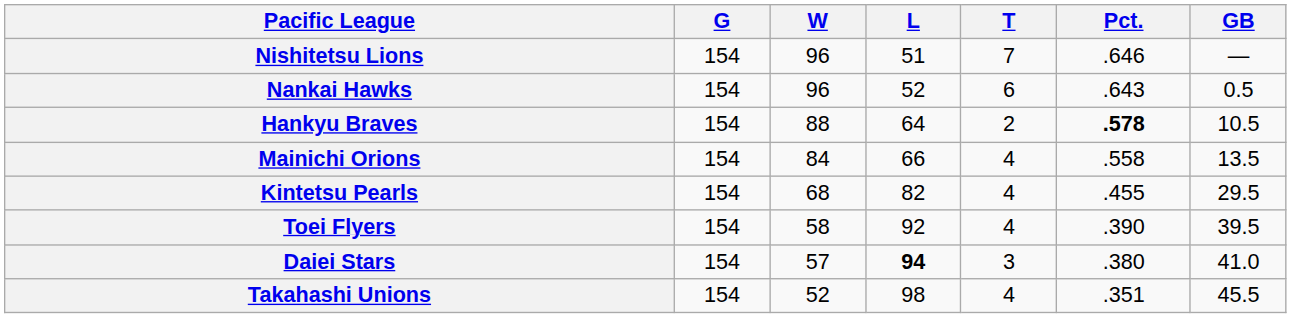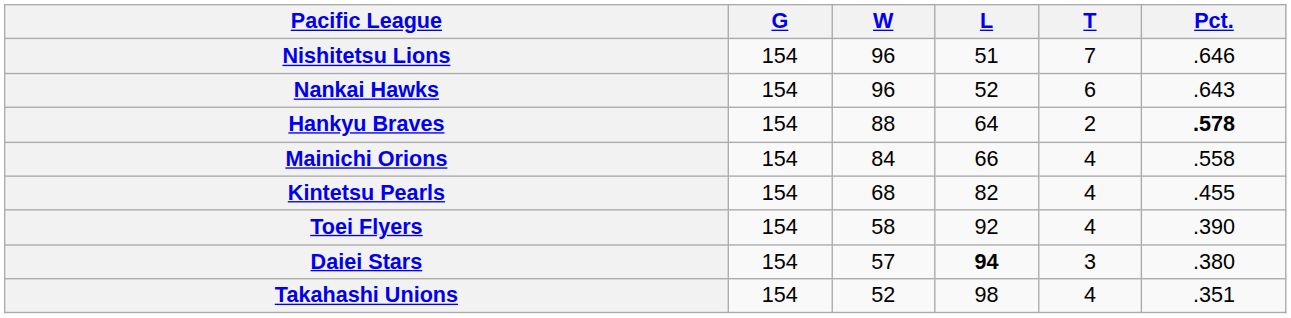 <table class="wikitable plainrowheaders" width="60%" style="text-align:center;">
 <tr>
 <th scope="col" width="35%"><a href='#'>Pacific League</a></th>
 <th scope="col" width="5%"><a href='#'>G</a></th>
 <th scope="col" width="5%"><a href='#'>W</a></th>
 <th scope="col" width="5%"><a href='#'>L</a></th>
 <th scope="col" width="5%"><a href='#'>T</a></th>
 <th scope="col" width="7%"><a href='#'>Pct.</a></th>
-<th scope="col" width="5%"><a href='#'>GB</a></th>
 </tr>
 <tr>
 <th scope="row" style="text-align:center;"><a href='#'>Nishitetsu Lions</a></th>
 <td>154</td>
 <td>96</td>
 <td>51</td>
 <td>7</td>
 <td>.646</td>
-<td>—</td>
 </tr>
 <tr>
 <th scope="row" style="text-align:center;"><a href='#'>Nankai Hawks</a></th>
 <td>154</td>
 <td>96</td>
 <td>52</td>
 <td>6</td>
 <td>.643</td>
-<td>0.5</td>
 </tr>
 <tr>
 <th scope="row" style="text-align:center;"><a href='#'>Hankyu Braves</a></th>
 <td>154</td>
 <td>88</td>
 <td>64</td>
 <td>2</td>
 <td><strong>.578</strong></td>
-<td>10.5</td>
 </tr>
 <tr>
 <th scope="row" style="text-align:center;"><a href='#'>Mainichi Orions</a></th>
 <td>154</td>
 <td>84</td>
 <td>66</td>
 <td>4</td>
 <td>.558</td>
-<td>13.5</td>
 </tr>
 <tr>
 <th scope="row" style="text-align:center;"><a href='#'>Kintetsu Pearls</a></th>
 <td>154</td>
 <td>68</td>
 <td>82</td>
 <td>4</td>
 <td>.455</td>
-<td>29.5</td>
 </tr>
 <tr>
 <th scope="row" style="text-align:center;"><a href='#'>Toei Flyers</a></th>
 <td>154</td>
 <td>58</td>
 <td>92</td>
 <td>4</td>
 <td>.390</td>
-<td>39.5</td>
 </tr>
 <tr>
 <th scope="row" style="text-align:center;"><a href='#'>Daiei Stars</a></th>
 <td>154</td>
 <td>57</td>
 <td><strong>94</strong></td>
 <td>3</td>
 <td>.380</td>
-<td>41.0</td>
 </tr>
 <tr>
 <th scope="row" style="text-align:center;"><a href='#'>Takahashi Unions</a></th>
 <td>154</td>
 <td>52</td>
 <td>98</td>
 <td>4</td>
 <td>.351</td>
-<td>45.5</td>
 </tr>
 </table>
